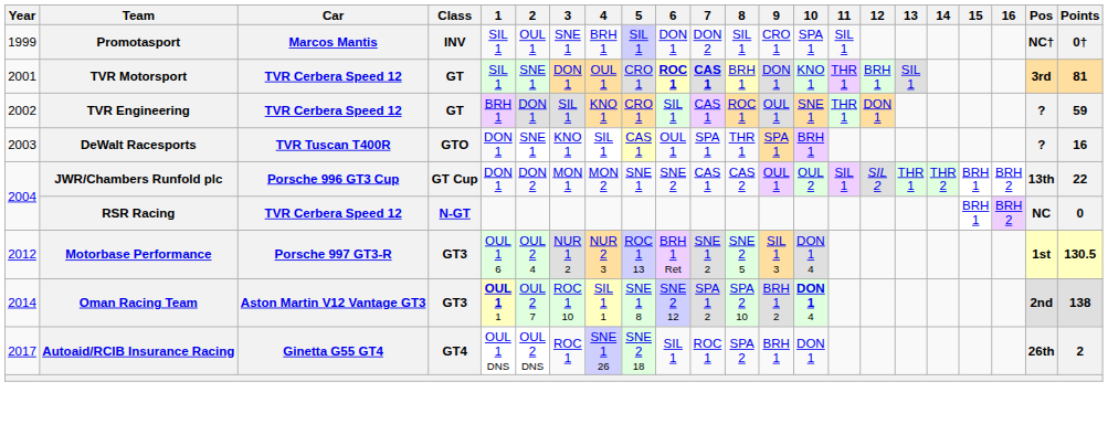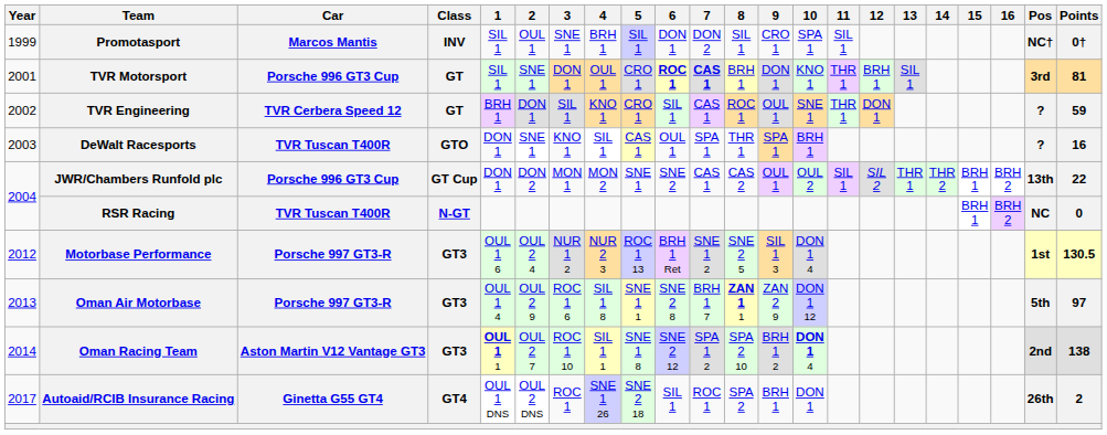 <table class="wikitable" style="text-align:center; font-size:85%">
 <tr>
 <th>Year</th>
 <th>Team</th>
 <th>Car</th>
 <th>Class</th>
 <th>1</th>
 <th>2</th>
 <th>3</th>
 <th>4</th>
 <th>5</th>
 <th>6</th>
 <th>7</th>
 <th>8</th>
 <th>9</th>
 <th>10</th>
 <th>11</th>
 <th>12</th>
 <th>13</th>
 <th>14</th>
 <th>15</th>
 <th>16</th>
 <th>Pos</th>
 <th>Points</th>
 </tr>
 <tr>
 <td>1999</td>
 <th>Promotasport</th>
 <th nowrap><a href='#'>Marcos Mantis</a></th>
 <th>INV</th>
 <td><a href='#'>SIL<br>1</a></td>
 <td><a href='#'>OUL<br>1</a></td>
 <td><a href='#'>SNE<br>1</a></td>
 <td><a href='#'>BRH<br>1</a></td>
 <td style="background:#CFCFFF;"><a href='#'>SIL<br>1</a><br></td>
 <td><a href='#'>DON<br>1</a></td>
 <td><a href='#'>DON<br>2</a></td>
 <td><a href='#'>SIL<br>1</a></td>
 <td><a href='#'>CRO<br>1</a></td>
 <td><a href='#'>SPA<br>1</a></td>
 <td><a href='#'>SIL<br>1</a></td>
 <td></td>
 <td></td>
 <td></td>
 <td></td>
 <td></td>
 <th>NC†</th>
 <th>0†</th>
 </tr>
 <tr>
 <td>2001</td>
 <th nowrap>TVR Motorsport</th>
-<th nowrap><a href='#'>TVR Cerbera Speed 12</a></th>
+<th nowrap><a href='#'>Porsche 996 GT3 Cup</a></th>
 <th>GT</th>
 <td style="background:#DFFFDF;"><a href='#'>SIL<br>1</a><br></td>
 <td style="background:#DFFFDF;"><a href='#'>SNE<br>1</a><br></td>
 <td style="background:#FFDF9F;"><a href='#'>DON<br>1</a><br></td>
 <td style="background:#FFDF9F;"><a href='#'>OUL<br>1</a><br></td>
 <td style="background:#DFDFDF;"><a href='#'>CRO<br>1</a><br></td>
 <td style="background:#FFFFBF;"><strong><a href='#'>ROC<br>1</a></strong><br></td>
 <td style="background:#DFDFDF;"><strong><a href='#'>CAS<br>1</a></strong><br></td>
 <td style="background:#FFFFBF;"><a href='#'>BRH<br>1</a><br></td>
 <td style="background:#DFDFDF;"><a href='#'>DON<br>1</a><br></td>
 <td style="background:#DFFFDF;"><a href='#'>KNO<br>1</a><br></td>
 <td style="background:#EFCFFF;"><a href='#'>THR<br>1</a><br></td>
 <td style="background:#DFFFDF;"><a href='#'>BRH<br>1</a><br></td>
 <td style="background:#DFDFDF;"><a href='#'>SIL<br>1</a><br></td>
 <td></td>
 <td></td>
 <td></td>
 <th style="background:#FFDF9F;">3rd</th>
 <th style="background:#FFDF9F;">81</th>
 </tr>
 <tr>
 <td>2002</td>
 <th nowrap>TVR Engineering</th>
 <th nowrap><a href='#'>TVR Cerbera Speed 12</a></th>
 <th>GT</th>
 <td style="background:#EFCFFF;"><a href='#'>BRH<br>1</a><br></td>
 <td style="background:#DFDFDF;"><a href='#'>DON<br>1</a><br></td>
 <td style="background:#DFDFDF;"><a href='#'>SIL<br>1</a><br></td>
 <td style="background:#FFDF9F;"><a href='#'>KNO<br>1</a><br></td>
 <td style="background:#FFDF9F;"><a href='#'>CRO<br>1</a><br></td>
 <td style="background:#DFFFDF;"><a href='#'>SIL<br>1</a><br></td>
 <td style="background:#EFCFFF;"><a href='#'>CAS<br>1</a><br></td>
 <td style="background:#FFDF9F;"><a href='#'>ROC<br>1</a><br></td>
 <td style="background:#DFDFDF;"><a href='#'>OUL<br>1</a><br></td>
 <td style="background:#FFDF9F;"><a href='#'>SNE<br>1</a><br></td>
 <td style="background:#DFFFDF;"><a href='#'>THR<br>1</a><br></td>
 <td style="background:#FFDF9F;"><a href='#'>DON<br>1</a><br></td>
 <td></td>
 <td></td>
 <td></td>
 <td></td>
 <th>?</th>
 <th>59</th>
 </tr>
 <tr>
 <td>2003</td>
 <th nowrap>DeWalt Racesports</th>
 <th nowrap><a href='#'>TVR Tuscan T400R</a></th>
 <th>GTO</th>
 <td><a href='#'>DON<br>1</a></td>
 <td style="background:#FFFFFF;"><a href='#'>SNE<br>1</a><br></td>
 <td><a href='#'>KNO<br>1</a></td>
 <td style="background:#FFFFFF;"><a href='#'>SIL<br>1</a><br></td>
 <td style="background:#FFFFBF;"><a href='#'>CAS<br>1</a><br></td>
 <td><a href='#'>OUL<br>1</a></td>
 <td><a href='#'>SPA<br>1</a></td>
 <td><a href='#'>THR<br>1</a></td>
 <td style="background:#FFDF9F;"><a href='#'>SPA<br>1</a><br></td>
 <td style="background:#EFCFFF;"><a href='#'>BRH<br>1</a><br></td>
 <td></td>
 <td></td>
 <td></td>
 <td></td>
 <td></td>
 <td></td>
 <th>?</th>
 <th>16</th>
 </tr>
 <tr>
 <td rowspan=2><a href='#'>2004</a></td>
 <th nowrap>JWR/Chambers Runfold plc</th>
 <th nowrap><a href='#'>Porsche 996 GT3 Cup</a></th>
 <th>GT Cup</th>
 <td><a href='#'>DON<br>1</a></td>
 <td><a href='#'>DON<br>2</a></td>
 <td><a href='#'>MON<br>1</a></td>
 <td><a href='#'>MON<br>2</a></td>
 <td><a href='#'>SNE<br>1</a></td>
 <td><a href='#'>SNE<br>2</a></td>
 <td><a href='#'>CAS<br>1</a></td>
 <td><a href='#'>CAS<br>2</a></td>
 <td style="background:#EFCFFF;"><a href='#'>OUL<br>1</a><br></td>
 <td style="background:#DFFFDF;"><a href='#'>OUL<br>2</a><br></td>
 <td style="background:#EFCFFF;"><a href='#'>SIL<br>1</a><br></td>
 <td style="background:#DFDFDF;"><em><a href='#'>SIL<br>2</a></em><br></td>
 <td style="background:#DFFFDF;"><a href='#'>THR<br>1</a><br></td>
 <td style="background:#DFFFDF;"><a href='#'>THR<br>2</a><br></td>
 <td style="background:#FFFFFF;"><a href='#'>BRH<br>1</a><br></td>
 <td style="background:#FFFFFF;"><a href='#'>BRH<br>2</a><br></td>
 <th>13th</th>
 <th>22</th>
 </tr>
 <tr>
 <th nowrap>RSR Racing</th>
-<th nowrap><a href='#'>TVR Cerbera Speed 12</a></th>
+<th nowrap><a href='#'>TVR Tuscan T400R</a></th>
 <th><a href='#'>N-GT</a></th>
 <td></td>
 <td></td>
 <td></td>
 <td></td>
 <td></td>
 <td></td>
 <td></td>
 <td></td>
 <td></td>
 <td></td>
 <td></td>
 <td></td>
 <td></td>
 <td></td>
 <td style="background:#FFFFFF;"><a href='#'>BRH<br>1</a><br></td>
 <td style="background:#EFCFFF;"><a href='#'>BRH<br>2</a><br></td>
 <th>NC</th>
 <th>0</th>
 </tr>
 <tr>
 <td><a href='#'>2012</a></td>
 <th nowrap><a href='#'>Motorbase Performance</a></th>
 <th nowrap><a href='#'>Porsche 997 GT3-R</a></th>
 <th>GT3</th>
 <td style="background:#DFFFDF;"><a href='#'>OUL<br>1</a><br><small>6</small></td>
 <td style="background:#DFFFDF;"><a href='#'>OUL<br>2</a><br><small>4</small></td>
 <td style="background:#DFDFDF;"><a href='#'>NUR<br>1</a><br><small>2</small></td>
 <td style="background:#FFDF9F;"><a href='#'>NUR<br>2</a><br><small>3</small></td>
 <td style="background:#CFCFFF;"><a href='#'>ROC<br>1</a><br><small>13</small></td>
 <td style="background:#EFCFFF;"><a href='#'>BRH<br>1</a><br><small>Ret</small></td>
 <td style="background:#DFDFDF;"><a href='#'>SNE<br>1</a><br><small>2</small></td>
 <td style="background:#DFFFDF;"><a href='#'>SNE<br>2</a><br><small>5</small></td>
 <td style="background:#FFDF9F;"><a href='#'>SIL<br>1</a><br><small>3</small></td>
 <td style="background:#DFDFDF;"><a href='#'>DON<br>1</a><br><small>4</small></td>
 <td></td>
 <td></td>
 <td></td>
 <td></td>
 <td></td>
 <td></td>
 <th style="background:#FFFFBF;">1st</th>
 <th style="background:#FFFFBF;">130.5</th>
+</tr>
+<tr>
+<td><a href='#'>2013</a></td>
+<th nowrap><a href='#'>Oman Air Motorbase</a></th>
+<th nowrap><a href='#'>Porsche 997 GT3-R</a></th>
+<th>GT3</th>
+<td style="background:#DFFFDF;"><a href='#'>OUL<br>1</a><br><small>4</small></td>
+<td style="background:#DFFFDF;"><a href='#'>OUL<br>2</a><br><small>9</small></td>
+<td style="background:#DFFFDF;"><a href='#'>ROC<br>1</a><br><small>6</small></td>
+<td style="background:#DFFFDF;"><a href='#'>SIL<br>1</a><br><small>8</small></td>
+<td style="background:#FFFFBF;"><a href='#'>SNE<br>1</a><br><small>1</small></td>
+<td style="background:#DFFFDF;"><a href='#'>SNE<br>2</a><br><small>8</small></td>
+<td style="background:#DFFFDF;"><a href='#'>BRH<br>1</a><br><small>7</small></td>
+<td style="background:#FFFFBF;"><strong><a href='#'>ZAN<br>1</a></strong><br><small>1</small></td>
+<td style="background:#DFFFDF;"><a href='#'>ZAN<br>2</a><br><small>9</small></td>
+<td style="background:#CFCFFF;"><a href='#'>DON<br>1</a><br><small>12</small></td>
+<td></td>
+<td></td>
+<td></td>
+<td></td>
+<td></td>
+<td></td>
+<th>5th</th>
+<th>97</th>
 </tr>
 <tr>
 <td><a href='#'>2014</a></td>
 <th nowrap><a href='#'>Oman Racing Team</a></th>
 <th nowrap><a href='#'>Aston Martin V12 Vantage GT3</a></th>
 <th>GT3</th>
 <td style="background:#FFFFBF;"><strong><a href='#'>OUL<br>1</a></strong><br><small>1</small></td>
 <td style="background:#DFFFDF;"><a href='#'>OUL<br>2</a><br><small>7</small></td>
 <td style="background:#DFFFDF;"><a href='#'>ROC<br>1</a><br><small>10</small></td>
 <td style="background:#FFFFBF;"><a href='#'>SIL<br>1</a><br><small>1</small></td>
 <td style="background:#DFFFDF;"><a href='#'>SNE<br>1</a><br><small>8</small></td>
 <td style="background:#CFCFFF;"><a href='#'>SNE<br>2</a><br><small>12</small></td>
 <td style="background:#DFDFDF;"><a href='#'>SPA<br>1</a><br><small>2</small></td>
 <td style="background:#DFFFDF;"><a href='#'>SPA<br>2</a><br><small>10</small></td>
 <td style="background:#DFDFDF;"><a href='#'>BRH<br>1</a><br><small>2</small></td>
 <td style="background:#DFFFDF;"><strong><a href='#'>DON<br>1</a></strong><br><small>4</small></td>
 <td></td>
 <td></td>
 <td></td>
 <td></td>
 <td></td>
 <td></td>
 <th style="background:#DFDFDF;">2nd</th>
 <th style="background:#DFDFDF;">138</th>
 </tr>
 <tr>
 <td><a href='#'>2017</a></td>
 <th nowrap><a href='#'>Autoaid/RCIB Insurance Racing</a></th>
 <th nowrap><a href='#'>Ginetta G55 GT4</a></th>
 <th>GT4</th>
 <td style="background:#FFFFFF;"><a href='#'>OUL<br>1</a><br><small>DNS</small></td>
 <td style="background:#FFFFFF;"><a href='#'>OUL<br>2</a><br><small>DNS</small></td>
 <td><a href='#'>ROC<br>1</a></td>
 <td style="background:#CFCFFF;"><a href='#'>SNE<br>1</a><br><small>26</small></td>
 <td style="background:#DFFFDF;"><a href='#'>SNE<br>2</a><br><small>18</small></td>
 <td><a href='#'>SIL<br>1</a></td>
 <td><a href='#'>ROC<br>1</a></td>
 <td><a href='#'>SPA<br>2</a></td>
 <td><a href='#'>BRH<br>1</a></td>
 <td><a href='#'>DON<br>1</a></td>
 <td></td>
 <td></td>
 <td></td>
 <td></td>
 <td></td>
 <td></td>
 <th>26th</th>
 <th>2</th>
 </tr>
 <tr>
 <th colspan="22"></th>
 </tr>
 </table>
